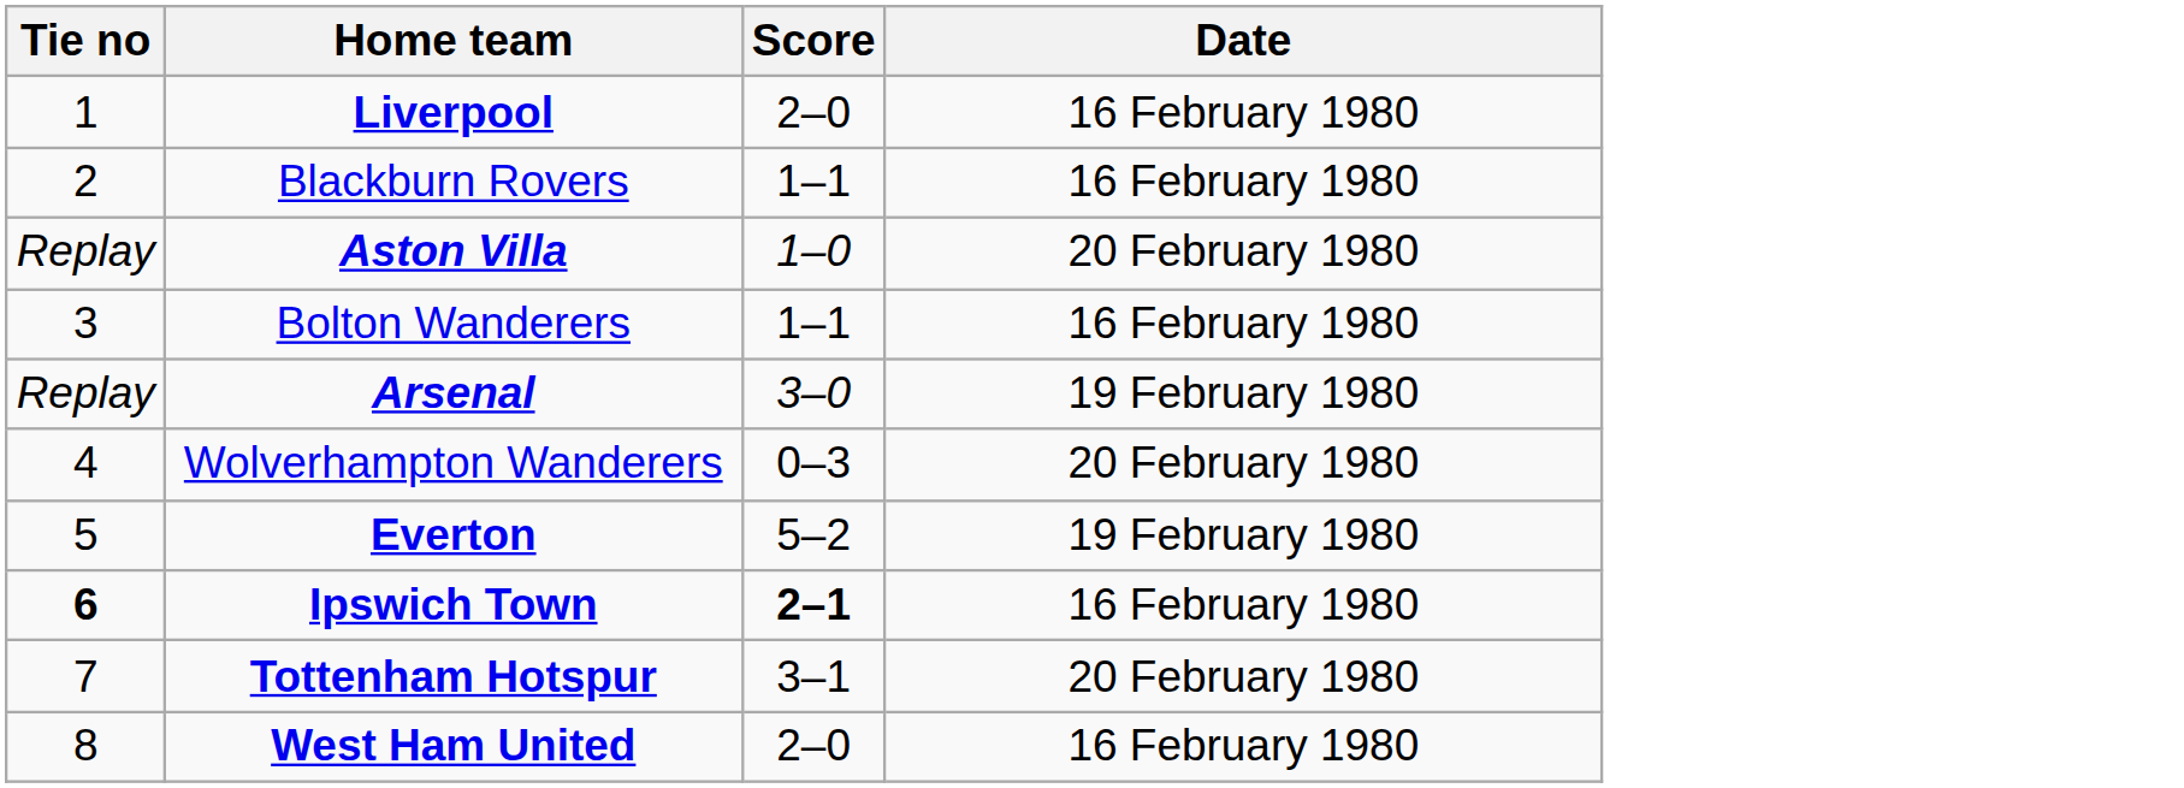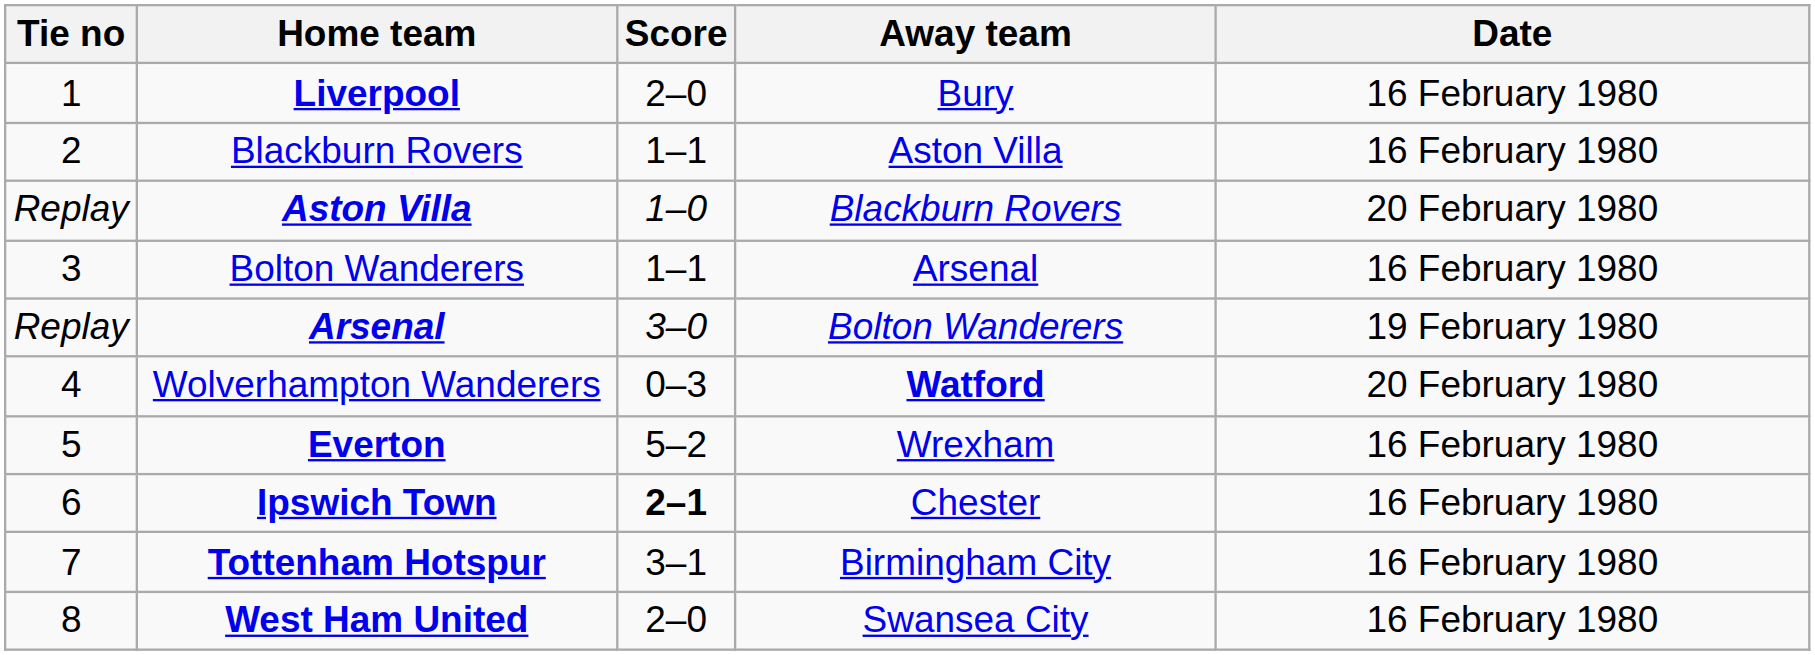 <table class="wikitable" style="text-align: center">
 <tr>
 <th>Tie no</th>
 <th width=200>Home team</th>
 <th>Score</th>
+<th width=200>Away team</th>
 <th width=250>Date</th>
 </tr>
 <tr>
 <td>1</td>
 <td><strong><a href='#'>Liverpool</a></strong></td>
 <td>2–0</td>
+<td><a href='#'>Bury</a></td>
 <td>16 February 1980</td>
 </tr>
 <tr>
 <td>2</td>
 <td><a href='#'>Blackburn Rovers</a></td>
 <td>1–1</td>
+<td><a href='#'>Aston Villa</a></td>
 <td>16 February 1980</td>
 </tr>
 <tr>
 <td><em>Replay</em></td>
 <td><strong><em><a href='#'>Aston Villa</a></em></strong></td>
 <td><em>1–0</em></td>
+<td><em><a href='#'>Blackburn Rovers</a></em></td>
 <td>20 February 1980</td>
 </tr>
 <tr>
 <td>3</td>
 <td><a href='#'>Bolton Wanderers</a></td>
 <td>1–1</td>
+<td><a href='#'>Arsenal</a></td>
 <td>16 February 1980</td>
 </tr>
 <tr>
 <td><em>Replay</em></td>
 <td><strong><em><a href='#'>Arsenal</a></em></strong></td>
 <td><em>3–0</em></td>
+<td><em><a href='#'>Bolton Wanderers</a></em></td>
 <td>19 February 1980</td>
 </tr>
 <tr>
 <td>4</td>
 <td><a href='#'>Wolverhampton Wanderers</a></td>
 <td>0–3</td>
+<td><strong><a href='#'>Watford</a></strong></td>
 <td>20 February 1980</td>
 </tr>
 <tr>
 <td>5</td>
 <td><strong><a href='#'>Everton</a></strong></td>
 <td>5–2</td>
-<td>19 February 1980</td>
+<td><a href='#'>Wrexham</a></td>
+<td>16 February 1980</td>
 </tr>
 <tr>
-<td><strong>6</strong></td>
+<td>6</td>
 <td><strong><a href='#'>Ipswich Town</a></strong></td>
 <td><strong>2–1</strong></td>
+<td><a href='#'>Chester</a></td>
 <td>16 February 1980</td>
 </tr>
 <tr>
 <td>7</td>
 <td><strong><a href='#'>Tottenham Hotspur</a></strong></td>
 <td>3–1</td>
-<td>20 February 1980</td>
+<td><a href='#'>Birmingham City</a></td>
+<td>16 February 1980</td>
 </tr>
 <tr>
 <td>8</td>
 <td><strong><a href='#'>West Ham United</a></strong></td>
 <td>2–0</td>
+<td><a href='#'>Swansea City</a></td>
 <td>16 February 1980</td>
 </tr>
 </table>
